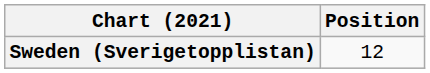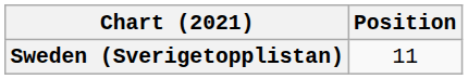 <table class="wikitable plainrowheaders" style="text-align:center">
 <tr>
 <th scope="col">Chart (2021)</th>
 <th scope="col">Position</th>
 </tr>
 <tr>
 <th scope="row">Sweden (Sverigetopplistan)</th>
-<td>12</td>
+<td>11</td>
 </tr>
 </table>
